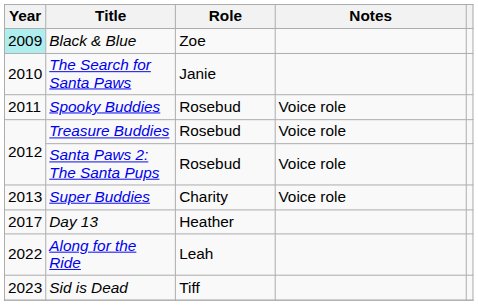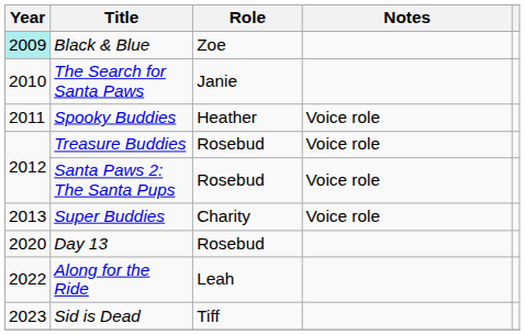 <table class="wikitable sortable">
 <tr>
 <th>Year</th>
 <th style="width:8em;">Title</th>
 <th style="width:6em;">Role</th>
 <th class="unsortable" style="width:12em;">Notes</th>
 <th class="unsortable"></th>
 </tr>
 <tr>
 <td style="background: paleturquoise;">2009</td>
 <td><em>Black & Blue</em></td>
 <td>Zoe</td>
 <td></td>
 <td></td>
 </tr>
 <tr>
 <td>2010</td>
 <td><em><a href='#'>The Search for Santa Paws</a></em></td>
 <td>Janie</td>
 <td></td>
 <td></td>
 </tr>
 <tr>
 <td>2011</td>
 <td><em><a href='#'>Spooky Buddies</a></em></td>
-<td>Rosebud</td>
+<td>Heather</td>
 <td>Voice role</td>
 <td></td>
 </tr>
 <tr>
 <td rowspan="2">2012</td>
 <td><em><a href='#'>Treasure Buddies</a></em></td>
 <td>Rosebud</td>
 <td>Voice role</td>
 <td></td>
 </tr>
 <tr>
 <td><em><a href='#'>Santa Paws 2: The Santa Pups</a></em></td>
 <td>Rosebud</td>
 <td>Voice role</td>
 <td></td>
 </tr>
 <tr>
 <td>2013</td>
 <td><em><a href='#'>Super Buddies</a></em></td>
 <td>Charity</td>
 <td>Voice role</td>
 <td></td>
 </tr>
 <tr>
-<td>2017</td>
+<td>2020</td>
 <td><em>Day 13</em></td>
-<td>Heather</td>
+<td>Rosebud</td>
 <td></td>
 <td></td>
 </tr>
 <tr>
 <td>2022</td>
 <td><em><a href='#'>Along for the Ride</a></em></td>
 <td>Leah</td>
 <td></td>
 <td></td>
 </tr>
 <tr>
 <td>2023</td>
 <td><em>Sid is Dead</em></td>
 <td>Tiff</td>
 <td></td>
 <td></td>
 </tr>
 <tr>
 </tr>
 </table>
